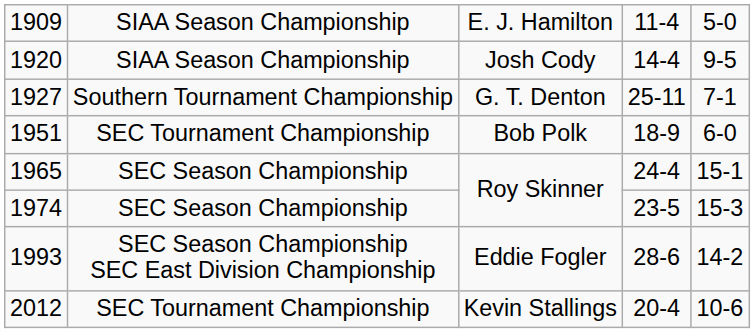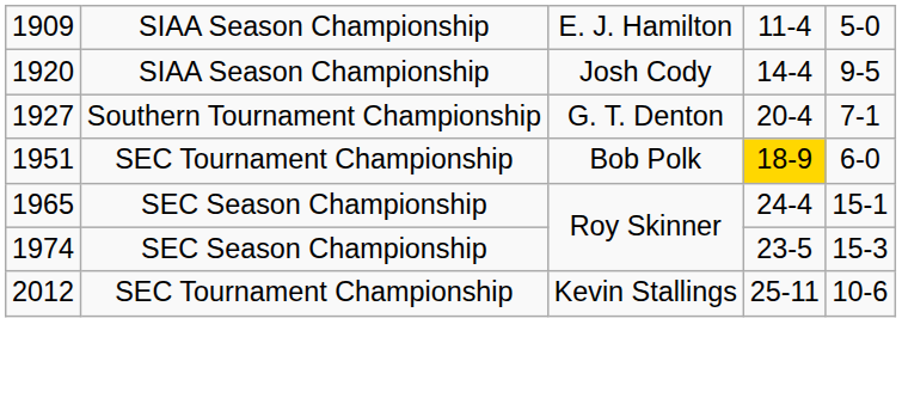 <table class="wikitable" style="text-align:center;" >
 <tr>
 <td>1909</td>
 <td>SIAA Season Championship</td>
 <td>E. J. Hamilton</td>
 <td>11-4</td>
 <td>5-0</td>
 </tr>
 <tr>
 <td>1920</td>
 <td>SIAA Season Championship</td>
 <td>Josh Cody</td>
 <td>14-4</td>
 <td>9-5</td>
 </tr>
 <tr>
 <td>1927</td>
 <td>Southern Tournament Championship</td>
 <td>G. T. Denton</td>
-<td>25-11</td>
+<td>20-4</td>
 <td>7-1</td>
 </tr>
 <tr>
 <td>1951</td>
 <td>SEC Tournament Championship</td>
 <td>Bob Polk</td>
-<td>18-9</td>
+<td style="background: gold;">18-9</td>
 <td>6-0</td>
 </tr>
 <tr>
 <td>1965</td>
 <td>SEC Season Championship</td>
 <td rowspan="2">Roy Skinner</td>
 <td>24-4</td>
 <td>15-1</td>
 </tr>
 <tr>
 <td>1974</td>
 <td>SEC Season Championship</td>
 <td>23-5</td>
 <td>15-3</td>
 </tr>
 <tr>
-<td>1993</td>
-<td>SEC Season Championship<br>SEC East Division Championship</td>
-<td>Eddie Fogler</td>
-<td>28-6</td>
-<td>14-2</td>
-</tr>
-<tr>
 <td>2012</td>
 <td>SEC Tournament Championship</td>
 <td>Kevin Stallings</td>
-<td>20-4</td>
+<td>25-11</td>
 <td>10-6</td>
 </tr>
 </table>
